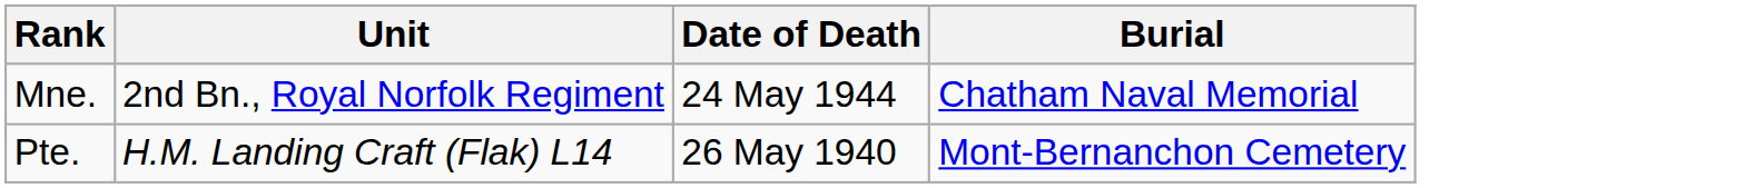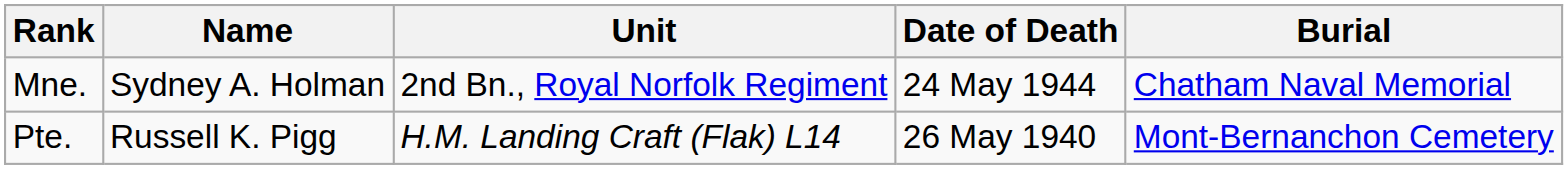 <table class="wikitable">
 <tr>
 <th>Rank</th>
+<th>Name</th>
 <th>Unit</th>
 <th>Date of Death</th>
 <th>Burial</th>
 </tr>
 <tr>
 <td>Mne.</td>
+<td>Sydney A. Holman</td>
 <td>2nd Bn., <a href='#'>Royal Norfolk Regiment</a></td>
 <td>24 May 1944</td>
 <td><a href='#'>Chatham Naval Memorial</a></td>
 </tr>
 <tr>
 <td>Pte.</td>
+<td>Russell K. Pigg</td>
 <td><em>H.M. Landing Craft (Flak) L14</em></td>
 <td>26 May 1940</td>
 <td><a href='#'>Mont-Bernanchon Cemetery</a></td>
 </tr>
 </table>
